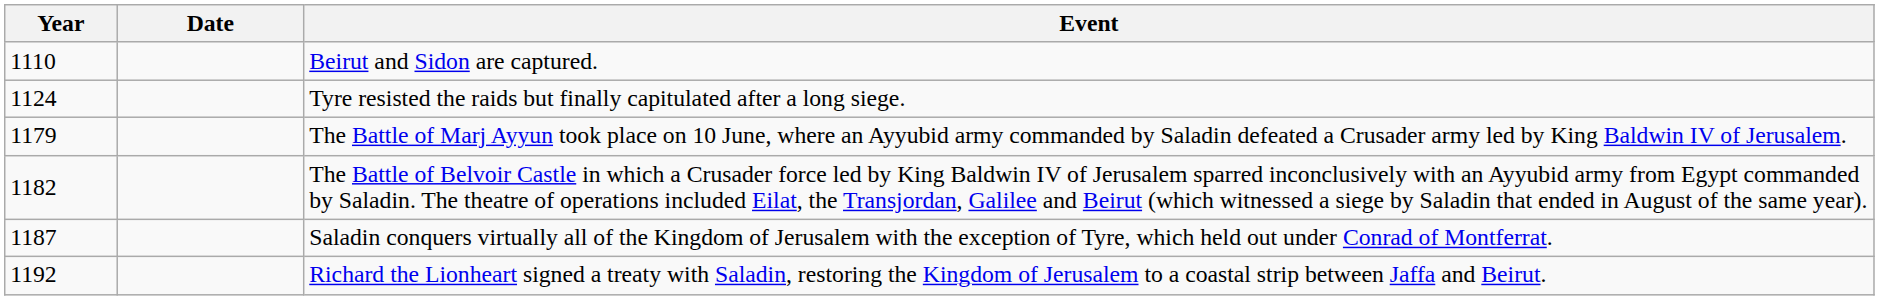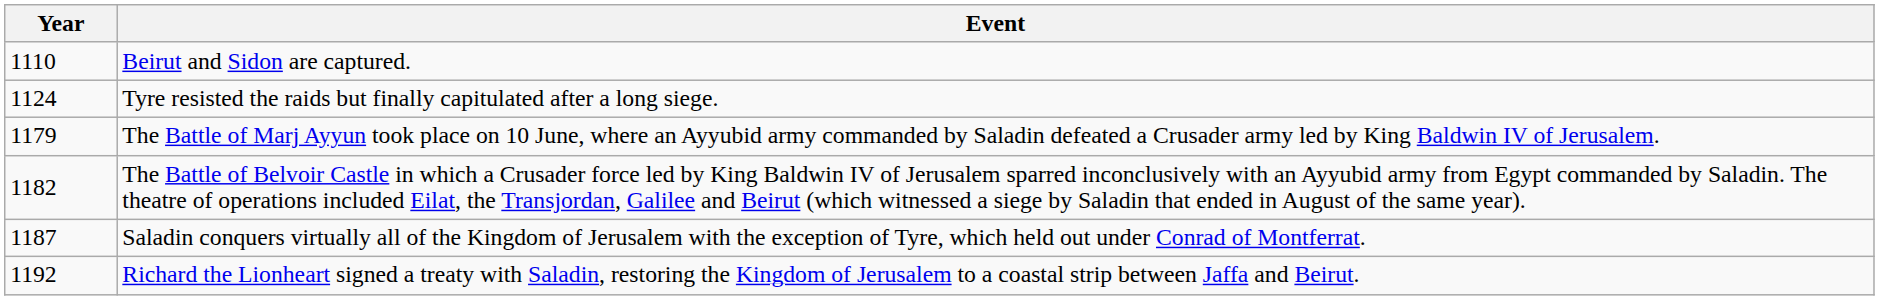 <table class="wikitable" width="100%">
 <tr>
 <th style="width:6%">Year</th>
-<th style="width:10%">Date</th>
 <th>Event</th>
 </tr>
 <tr>
 <td>1110</td>
-<td></td>
 <td><a href='#'>Beirut</a> and <a href='#'>Sidon</a> are captured.</td>
 </tr>
 <tr>
 <td>1124</td>
-<td></td>
 <td>Tyre resisted the raids but finally capitulated after a long siege.</td>
 </tr>
 <tr>
 <td>1179</td>
-<td></td>
 <td>The <a href='#'>Battle of Marj Ayyun</a> took place on 10 June, where an Ayyubid army commanded by Saladin defeated a Crusader army led by King <a href='#'>Baldwin IV of Jerusalem</a>.</td>
 </tr>
 <tr>
 <td>1182</td>
-<td></td>
 <td>The <a href='#'>Battle of Belvoir Castle</a> in which a Crusader force led by King Baldwin IV of Jerusalem sparred inconclusively with an Ayyubid army from Egypt commanded by Saladin. The theatre of operations included <a href='#'>Eilat</a>, the <a href='#'>Transjordan</a>, <a href='#'>Galilee</a> and <a href='#'>Beirut</a> (which witnessed a siege by Saladin that ended in August of the same year).</td>
 </tr>
 <tr>
 <td>1187</td>
-<td></td>
 <td>Saladin conquers virtually all of the Kingdom of Jerusalem with the exception of Tyre, which held out under <a href='#'>Conrad of Montferrat</a>.</td>
 </tr>
 <tr>
 <td>1192</td>
-<td></td>
 <td><a href='#'>Richard the Lionheart</a> signed a treaty with <a href='#'>Saladin</a>, restoring the <a href='#'>Kingdom of Jerusalem</a> to a coastal strip between <a href='#'>Jaffa</a> and <a href='#'>Beirut</a>.</td>
 </tr>
 </table>
